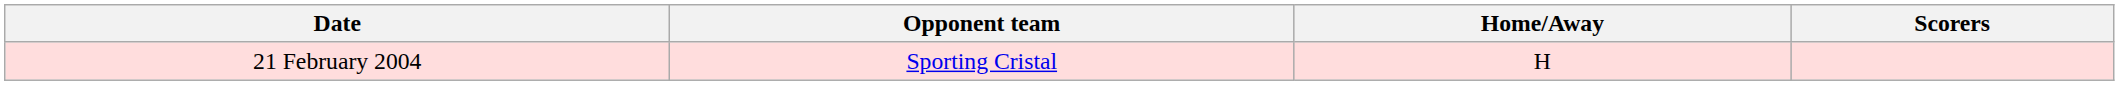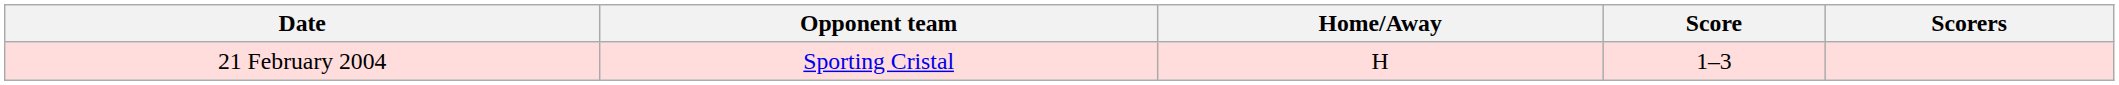 <table class="wikitable" width=90%>
 <tr>
 <th>Date</th>
 <th>Opponent team</th>
 <th>Home/Away</th>
+<th>Score</th>
 <th>Scorers</th>
 </tr>
 <tr bgcolor="#ffdddd">
 <td style="text-align: center">21 February 2004</td>
 <td style="text-align: center"> <a href='#'>Sporting Cristal</a></td>
 <td style="text-align: center">H</td>
+<td style="text-align: center">1–3</td>
 <td style="text-align: center"></td>
 </tr>
 </table>
